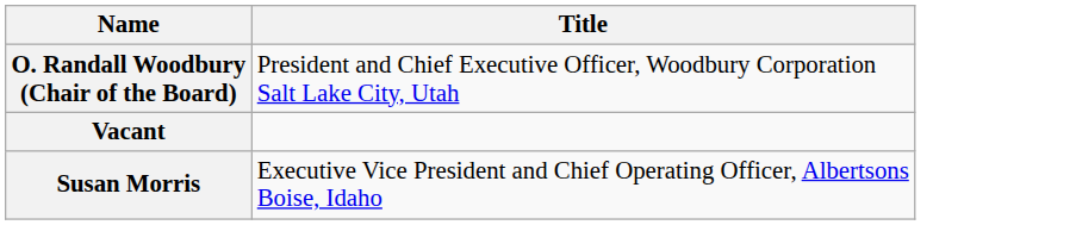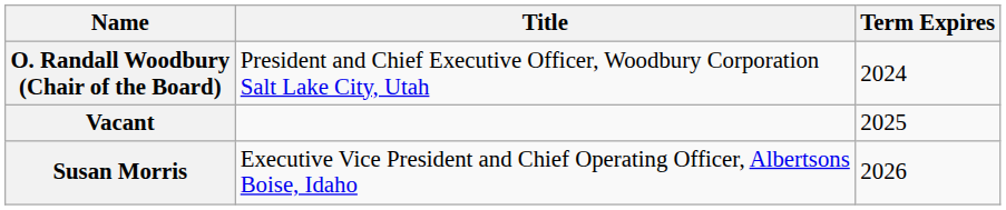 <table class="wikitable sortable">
 <tr>
 <th>Name</th>
 <th>Title</th>
+<th>Term Expires</th>
 </tr>
 <tr>
 <th>O. Randall Woodbury<br>(Chair of the Board)</th>
 <td>President and Chief Executive Officer, Woodbury Corporation<br><a href='#'>Salt Lake City, Utah</a></td>
+<td>2024</td>
 </tr>
 <tr>
 <th>Vacant</th>
 <td></td>
+<td>2025</td>
 </tr>
 <tr>
 <th>Susan Morris</th>
 <td>Executive Vice President and Chief Operating Officer, <a href='#'>Albertsons</a><br><a href='#'>Boise, Idaho</a></td>
+<td>2026</td>
 </tr>
 </table>
